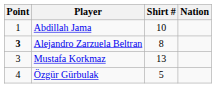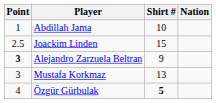 <table class=wikitable>
 <tr>
 <th>Point</th>
 <th>Player</th>
 <th>Shirt #</th>
 <th>Nation</th>
 </tr>
 <tr>
 <td align=center>1</td>
 <td><a href='#'>Abdillah Jama</a></td>
 <td align=center>10</td>
 <td></td>
 </tr>
 <tr>
+<td align=center>2.5</td>
+<td><a href='#'>Joackim Linden</a></td>
+<td align=center>15</td>
+<td></td>
+</tr>
+<tr>
 <td align=center><strong>3</strong></td>
 <td><a href='#'>Alejandro Zarzuela Beltran</a></td>
-<td align=center>8</td>
+<td align=center>9</td>
 <td></td>
 </tr>
 <tr>
 <td align=center>3</td>
 <td><a href='#'>Mustafa Korkmaz</a></td>
 <td align=center>13</td>
 <td></td>
 </tr>
 <tr>
 <td align=center>4</td>
 <td><a href='#'>Özgür Gürbulak</a></td>
-<td align=center>5</td>
+<td align=center><strong>5</strong></td>
 <td></td>
 </tr>
 </table>
